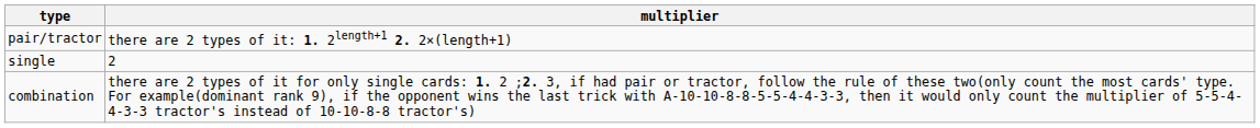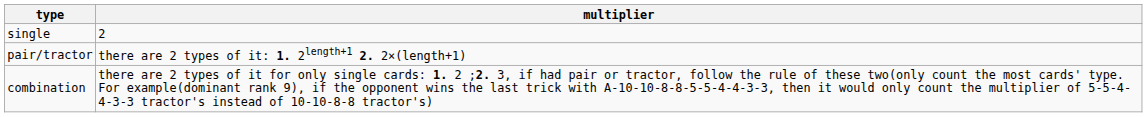 <table class="wikitable">
 <tr>
 <th>type</th>
 <th>multiplier</th>
 </tr>
 <tr>
+<td>single</td>
+<td>2</td>
+</tr>
+<tr>
 <td>pair/tractor</td>
 <td>there are 2 types of it: <strong>1.</strong> 2<sup>length+1</sup> <strong>2.</strong> 2×(length+1)</td>
-</tr>
-<tr>
-<td>single</td>
-<td>2</td>
 </tr>
 <tr>
 <td>combination</td>
 <td>there are 2 types of it for only single cards: <strong>1.</strong> 2 ;<strong>2.</strong> 3, if had pair or tractor, follow the rule of these two(only count the most cards' type. For example(dominant rank 9), if the opponent wins the last trick with A-10-10-8-8-5-5-4-4-3-3, then it would only count the multiplier of 5-5-4-4-3-3 tractor's instead of 10-10-8-8 tractor's)</td>
 </tr>
 </table>
